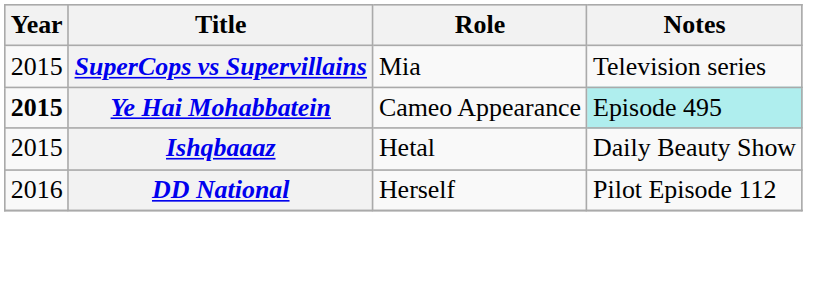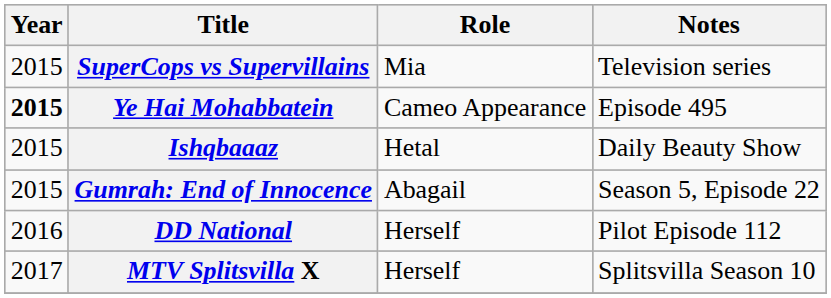 <table class="wikitable sortable plainrowheaders">
 <tr style="text-align:center;">
 <th scope="col">Year</th>
 <th scope="col">Title</th>
 <th scope="col">Role</th>
 <th class="unsortable" scope="col">Notes</th>
 </tr>
 <tr>
 <td>2015</td>
 <th scope="row"><em><a href='#'>SuperCops vs Supervillains</a></em></th>
 <td>Mia</td>
 <td>Television series</td>
 </tr>
 <tr>
 <td><strong>2015</strong></td>
 <th scope="row"><em><a href='#'>Ye Hai Mohabbatein</a></em></th>
 <td>Cameo Appearance</td>
-<td style="background: paleturquoise;">Episode 495</td>
+<td>Episode 495</td>
 </tr>
 <tr>
 <td>2015</td>
 <th scope="row"><em><a href='#'>Ishqbaaaz</a></em></th>
 <td>Hetal</td>
 <td>Daily Beauty Show</td>
 </tr>
 <tr>
+<td>2015</td>
+<th scope="row"><em><a href='#'>Gumrah: End of Innocence</a></em></th>
+<td>Abagail</td>
+<td>Season 5, Episode 22</td>
+</tr>
+<tr>
 <td>2016</td>
 <th scope="row"><em><a href='#'>DD National</a></em></th>
 <td>Herself</td>
 <td>Pilot Episode 112</td>
 </tr>
 <tr>
+<td>2017</td>
+<th scope="row"><em><a href='#'>MTV Splitsvilla</a></em> X</th>
+<td>Herself</td>
+<td>Splitsvilla Season 10</td>
+</tr>
+<tr>
 </tr>
 </table>
